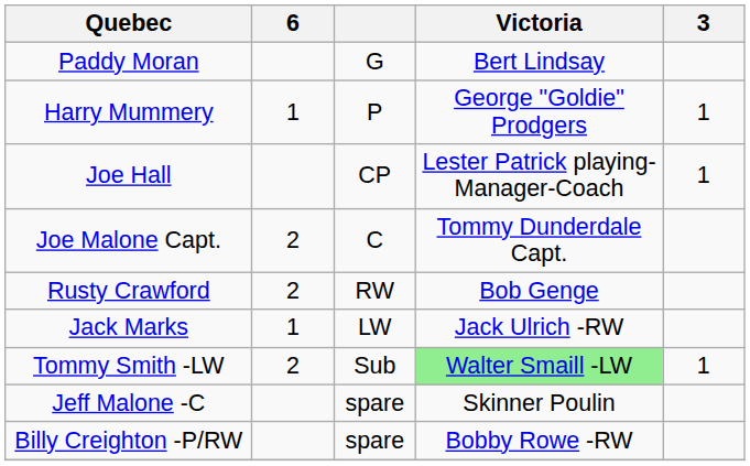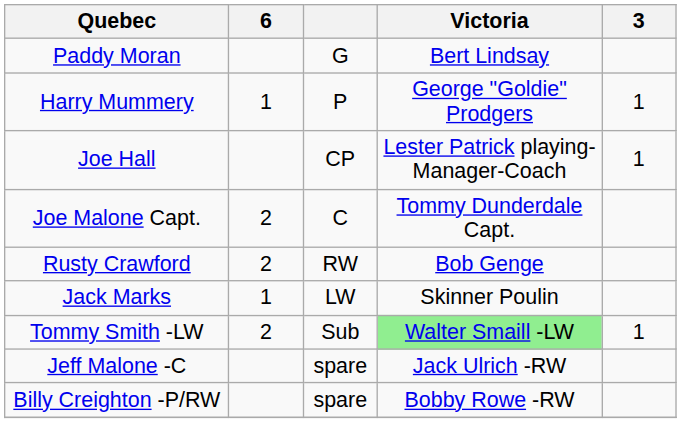 <table class="wikitable" style="text-align:center;">
 <tr>
 <th style="width:10em">Quebec</th>
 <th style="width:3em">6</th>
 <th style="width:3em"></th>
 <th style="width:10em">Victoria</th>
 <th style="width:3em">3</th>
 </tr>
 <tr>
 <td><a href='#'>Paddy Moran</a></td>
 <td></td>
 <td>G</td>
 <td><a href='#'>Bert Lindsay</a></td>
 <td></td>
 </tr>
 <tr>
 <td><a href='#'>Harry Mummery</a></td>
 <td>1</td>
 <td>P</td>
 <td><a href='#'>George "Goldie" Prodgers</a></td>
 <td>1</td>
 </tr>
 <tr>
 <td><a href='#'>Joe Hall</a></td>
 <td></td>
 <td>CP</td>
 <td><a href='#'>Lester Patrick</a> playing-Manager-Coach</td>
 <td>1</td>
 </tr>
 <tr>
 <td><a href='#'>Joe Malone</a> Capt.</td>
 <td>2</td>
 <td>C</td>
 <td><a href='#'>Tommy Dunderdale</a> Capt.</td>
 <td></td>
 </tr>
 <tr>
 <td><a href='#'>Rusty Crawford</a></td>
 <td>2</td>
 <td>RW</td>
 <td><a href='#'>Bob Genge</a></td>
 <td></td>
 </tr>
 <tr>
 <td><a href='#'>Jack Marks</a></td>
 <td>1</td>
 <td>LW</td>
-<td><a href='#'>Jack Ulrich</a> -RW</td>
+<td>Skinner Poulin</td>
 <td></td>
 </tr>
 <tr>
 <td><a href='#'>Tommy Smith</a> -LW</td>
 <td>2</td>
 <td>Sub</td>
 <td style="background: lightgreen;"><a href='#'>Walter Smaill</a> -LW</td>
 <td>1</td>
 </tr>
 <tr>
 <td><a href='#'>Jeff Malone</a> -C</td>
 <td></td>
 <td>spare</td>
-<td>Skinner Poulin</td>
+<td><a href='#'>Jack Ulrich</a> -RW</td>
 <td></td>
 </tr>
 <tr>
 <td><a href='#'>Billy Creighton</a> -P/RW</td>
 <td></td>
 <td>spare</td>
 <td><a href='#'>Bobby Rowe</a> -RW</td>
 <td></td>
 </tr>
 <tr>
 </tr>
 </table>
